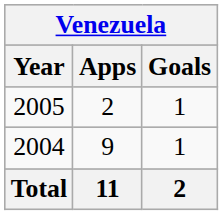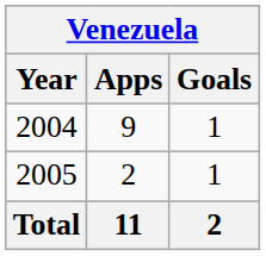 <table class="wikitable" style="text-align:center">
 <tr>
 <th colspan=3><a href='#'>Venezuela</a></th>
 </tr>
 <tr>
 <th>Year</th>
 <th>Apps</th>
 <th>Goals</th>
 </tr>
 <tr>
-<td>2005</td>
-<td>2</td>
+<td>2004</td>
+<td>9</td>
 <td>1</td>
 </tr>
 <tr>
-<td>2004</td>
-<td>9</td>
+<td>2005</td>
+<td>2</td>
 <td>1</td>
 </tr>
 <tr>
 <th>Total</th>
 <th>11</th>
 <th>2</th>
 </tr>
 </table>
